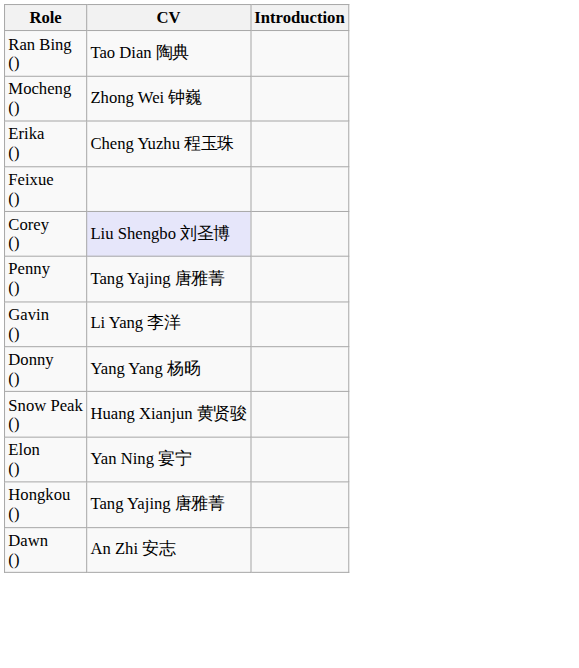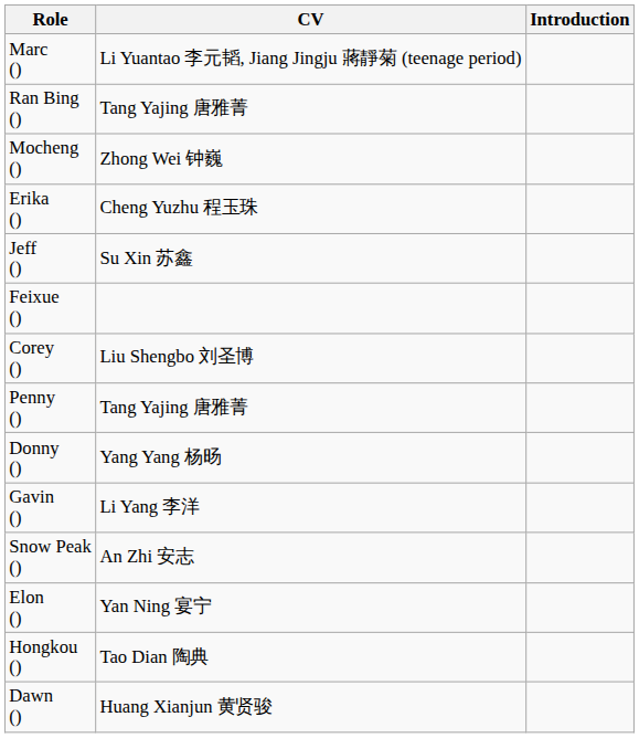 <table class="wikitable mw-collapsible">
 <tr>
 <th>Role</th>
 <th>CV</th>
 <th>Introduction</th>
 </tr>
 <tr>
+<td>Marc<br>()</td>
+<td>Li Yuantao 李元韬, Jiang Jingju 蔣靜菊 (teenage period)</td>
+<td><br></td>
+</tr>
+<tr>
 <td>Ran Bing<br>()</td>
-<td>Tao Dian 陶典</td>
+<td>Tang Yajing 唐雅菁</td>
 <td><br></td>
 </tr>
 <tr>
 <td>Mocheng<br>()</td>
 <td>Zhong Wei 钟巍</td>
 <td><br></td>
 </tr>
 <tr>
 <td>Erika<br>()</td>
 <td>Cheng Yuzhu 程玉珠</td>
 <td><br></td>
 </tr>
 <tr>
+<td>Jeff<br>()</td>
+<td>Su Xin 苏鑫</td>
+<td><br></td>
+</tr>
+<tr>
 <td>Feixue<br>()</td>
 <td><br></td>
 <td><br></td>
 </tr>
 <tr>
 <td>Corey<br>()</td>
-<td style="background: lavender;">Liu Shengbo 刘圣博</td>
+<td>Liu Shengbo 刘圣博</td>
 <td><br></td>
 </tr>
 <tr>
 <td>Penny<br>()</td>
 <td>Tang Yajing 唐雅菁</td>
 <td><br></td>
 </tr>
 <tr>
+<td>Donny<br>()</td>
+<td>Yang Yang 杨旸</td>
+<td><br></td>
+</tr>
+<tr>
 <td>Gavin<br>()</td>
 <td>Li Yang 李洋</td>
 <td><br></td>
 </tr>
 <tr>
-<td>Donny<br>()</td>
-<td>Yang Yang 杨旸</td>
-<td><br></td>
-</tr>
-<tr>
 <td>Snow Peak<br>()</td>
-<td>Huang Xianjun 黄贤骏</td>
+<td>An Zhi 安志</td>
 <td><br></td>
 </tr>
 <tr>
 <td>Elon<br>()</td>
 <td>Yan Ning 宴宁</td>
 <td><br></td>
 </tr>
 <tr>
 <td>Hongkou<br>()</td>
-<td>Tang Yajing 唐雅菁</td>
+<td>Tao Dian 陶典</td>
 <td><br></td>
 </tr>
 <tr>
 <td>Dawn<br>()</td>
-<td>An Zhi 安志</td>
+<td>Huang Xianjun 黄贤骏</td>
 <td><br></td>
 </tr>
 </table>
